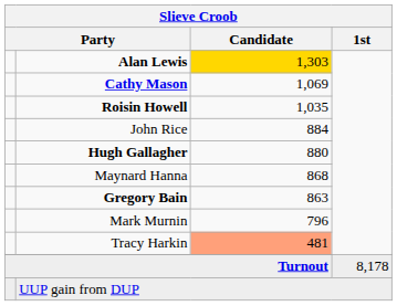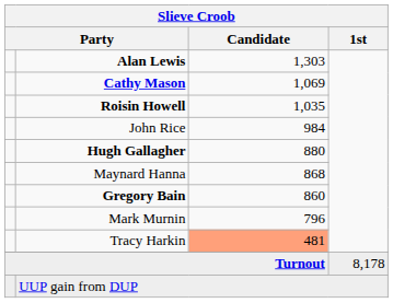 <table class="wikitable">
 <tr>
 <th colspan="4" align="center"><a href='#'>Slieve Croob</a></th>
 </tr>
 <tr>
 <th colspan="2" align="center" width=200>Party</th>
 <th width=150>Candidate</th>
 <th width=60>1st </th>
 </tr>
 <tr>
 <td></td>
 <td align="right"><strong>Alan Lewis</strong></td>
-<td align="right" style="background: gold;">1,303</td>
+<td align="right">1,303</td>
 </tr>
 <tr>
 <td></td>
 <td align="right"><strong><a href='#'>Cathy Mason</a></strong></td>
 <td align="right">1,069</td>
 </tr>
 <tr>
 <td></td>
 <td align="right"><strong>Roisin Howell</strong></td>
 <td align="right">1,035</td>
 </tr>
 <tr>
 <td></td>
 <td align="right">John Rice</td>
-<td align="right">884</td>
+<td align="right">984</td>
 </tr>
 <tr>
 <td></td>
 <td align="right"><strong>Hugh Gallagher</strong></td>
 <td align="right">880</td>
 </tr>
 <tr>
 <td></td>
 <td align="right">Maynard Hanna</td>
 <td align="right">868</td>
 </tr>
 <tr>
 <td></td>
 <td align="right"><strong>Gregory Bain</strong></td>
-<td align="right">863</td>
+<td align="right">860</td>
 </tr>
 <tr>
 <td></td>
 <td align="right">Mark Murnin</td>
 <td align="right">796</td>
 </tr>
 <tr>
 <td></td>
 <td align="right">Tracy Harkin</td>
 <td align="right" style="background: lightsalmon;">481</td>
 </tr>
 <tr>
 </tr>
 <tr bgcolor="EEEEEE">
 <td colspan=3 align="right"><strong><a href='#'>Turnout</a></strong></td>
 <td align="right">8,178</td>
 </tr>
 <tr bgcolor="EEEEEE">
 <td bgcolor=></td>
 <td colspan=4 bgcolor="EEEEEE"><a href='#'>UUP</a> gain from <a href='#'>DUP</a></td>
 </tr>
 </table>
